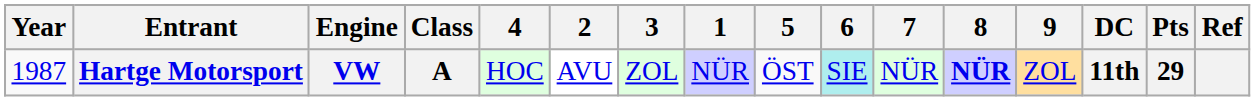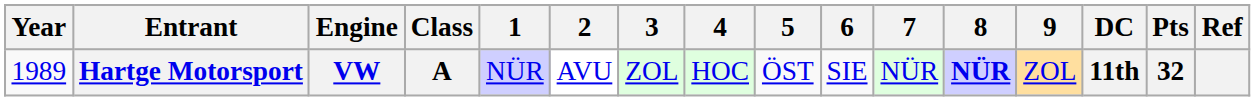 <table class="wikitable" style="text-align:center; font-size:85%">
 <tr>
 <th>Year</th>
 <th>Entrant</th>
 <th>Engine</th>
 <th>Class</th>
-<th>4</th>
+<th>1</th>
 <th>2</th>
 <th>3</th>
-<th>1</th>
+<th>4</th>
 <th>5</th>
 <th>6</th>
 <th>7</th>
 <th>8</th>
 <th>9</th>
 <th>DC</th>
 <th>Pts</th>
 <th>Ref</th>
 </tr>
 <tr>
-<td><a href='#'>1987</a></td>
+<td><a href='#'>1989</a></td>
 <th nowrap><a href='#'>Hartge Motorsport</a></th>
 <th><a href='#'>VW</a></th>
 <th>A</th>
-<td style="background:#DFFFDF;"><a href='#'>HOC</a><br></td>
+<td style="background:#CFCFFF;"><a href='#'>NÜR</a><br></td>
 <td style="background:#FFFFFF;"><a href='#'>AVU</a><br></td>
 <td style="background:#DFFFDF;"><a href='#'>ZOL</a><br></td>
-<td style="background:#CFCFFF;"><a href='#'>NÜR</a><br></td>
+<td style="background:#DFFFDF;"><a href='#'>HOC</a><br></td>
 <td><a href='#'>ÖST</a></td>
-<td style="background: paleturquoise;"><a href='#'>SIE</a></td>
+<td><a href='#'>SIE</a></td>
 <td style="background:#DFFFDF;"><a href='#'>NÜR</a><br></td>
 <td style="background:#CFCFFF;"><strong><a href='#'>NÜR</a><br></strong></td>
 <td style="background:#FFDF9F;"><a href='#'>ZOL</a><br></td>
 <th>11th</th>
-<th>29</th>
+<th>32</th>
 <th></th>
 </tr>
 </table>
